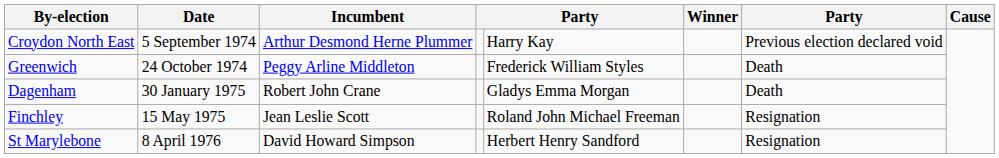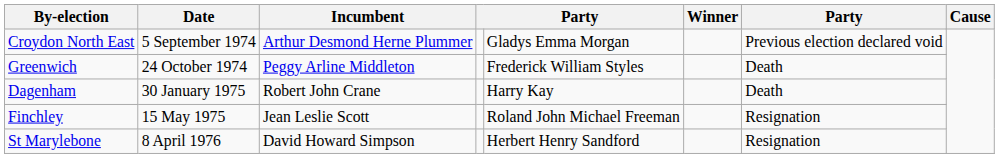 <table class="wikitable sortable">
 <tr>
 <th>By-election</th>
 <th>Date</th>
 <th>Incumbent</th>
 <th colspan=2>Party</th>
 <th>Winner</th>
 <th colspan=2>Party</th>
 <th>Cause</th>
 </tr>
 <tr>
 <td><a href='#'>Croydon North East</a></td>
 <td>5 September 1974</td>
 <td><a href='#'>Arthur Desmond Herne Plummer</a></td>
 <td></td>
-<td>Harry Kay</td>
+<td>Gladys Emma Morgan</td>
 <td></td>
 <td>Previous election declared void</td>
 </tr>
 <tr>
 <td><a href='#'>Greenwich</a></td>
 <td>24 October 1974</td>
 <td><a href='#'>Peggy Arline Middleton</a></td>
 <td></td>
 <td>Frederick William Styles</td>
 <td></td>
 <td>Death</td>
 </tr>
 <tr>
 <td><a href='#'>Dagenham</a></td>
 <td>30 January 1975</td>
 <td>Robert John Crane</td>
 <td></td>
-<td>Gladys Emma Morgan</td>
+<td>Harry Kay</td>
 <td></td>
 <td>Death</td>
 </tr>
 <tr>
 <td><a href='#'>Finchley</a></td>
 <td>15 May 1975</td>
 <td>Jean Leslie Scott</td>
 <td></td>
 <td>Roland John Michael Freeman</td>
 <td></td>
 <td>Resignation</td>
 </tr>
 <tr>
 <td><a href='#'>St Marylebone</a></td>
 <td>8 April 1976</td>
 <td>David Howard Simpson</td>
 <td></td>
 <td>Herbert Henry Sandford</td>
 <td></td>
 <td>Resignation</td>
 </tr>
 </table>
